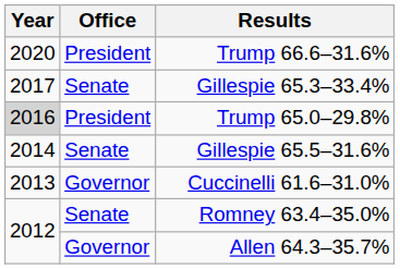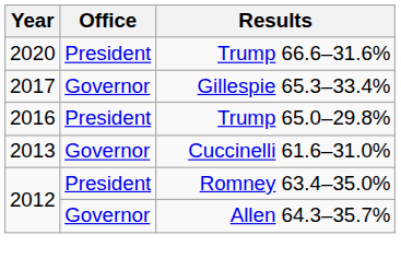 <table class=wikitable>
 <tr>
 <th width="30">Year</th>
 <th width="60">Office</th>
 <th width="180">Results</th>
 </tr>
 <tr>
 <td>2020</td>
 <td><a href='#'>President</a></td>
 <td align="right" ><a href='#'>Trump</a> 66.6–31.6%</td>
 </tr>
 <tr>
 <td>2017</td>
-<td><a href='#'>Senate</a></td>
+<td><a href='#'>Governor</a></td>
 <td align="right" ><a href='#'>Gillespie</a> 65.3–33.4%</td>
 </tr>
 <tr>
-<td style="background: lightgrey;">2016</td>
+<td>2016</td>
 <td><a href='#'>President</a></td>
 <td align="right" ><a href='#'>Trump</a> 65.0–29.8%</td>
-</tr>
-<tr>
-<td>2014</td>
-<td><a href='#'>Senate</a></td>
-<td align="right" ><a href='#'>Gillespie</a> 65.5–31.6%</td>
 </tr>
 <tr>
 <td>2013</td>
 <td><a href='#'>Governor</a></td>
 <td align="right" ><a href='#'>Cuccinelli</a> 61.6–31.0%</td>
 </tr>
 <tr>
 <td rowspan="2">2012</td>
-<td><a href='#'>Senate</a></td>
+<td><a href='#'>President</a></td>
 <td align="right" ><a href='#'>Romney</a> 63.4–35.0%</td>
 </tr>
 <tr>
 <td><a href='#'>Governor</a></td>
 <td align="right" ><a href='#'>Allen</a> 64.3–35.7%</td>
 </tr>
 </table>
